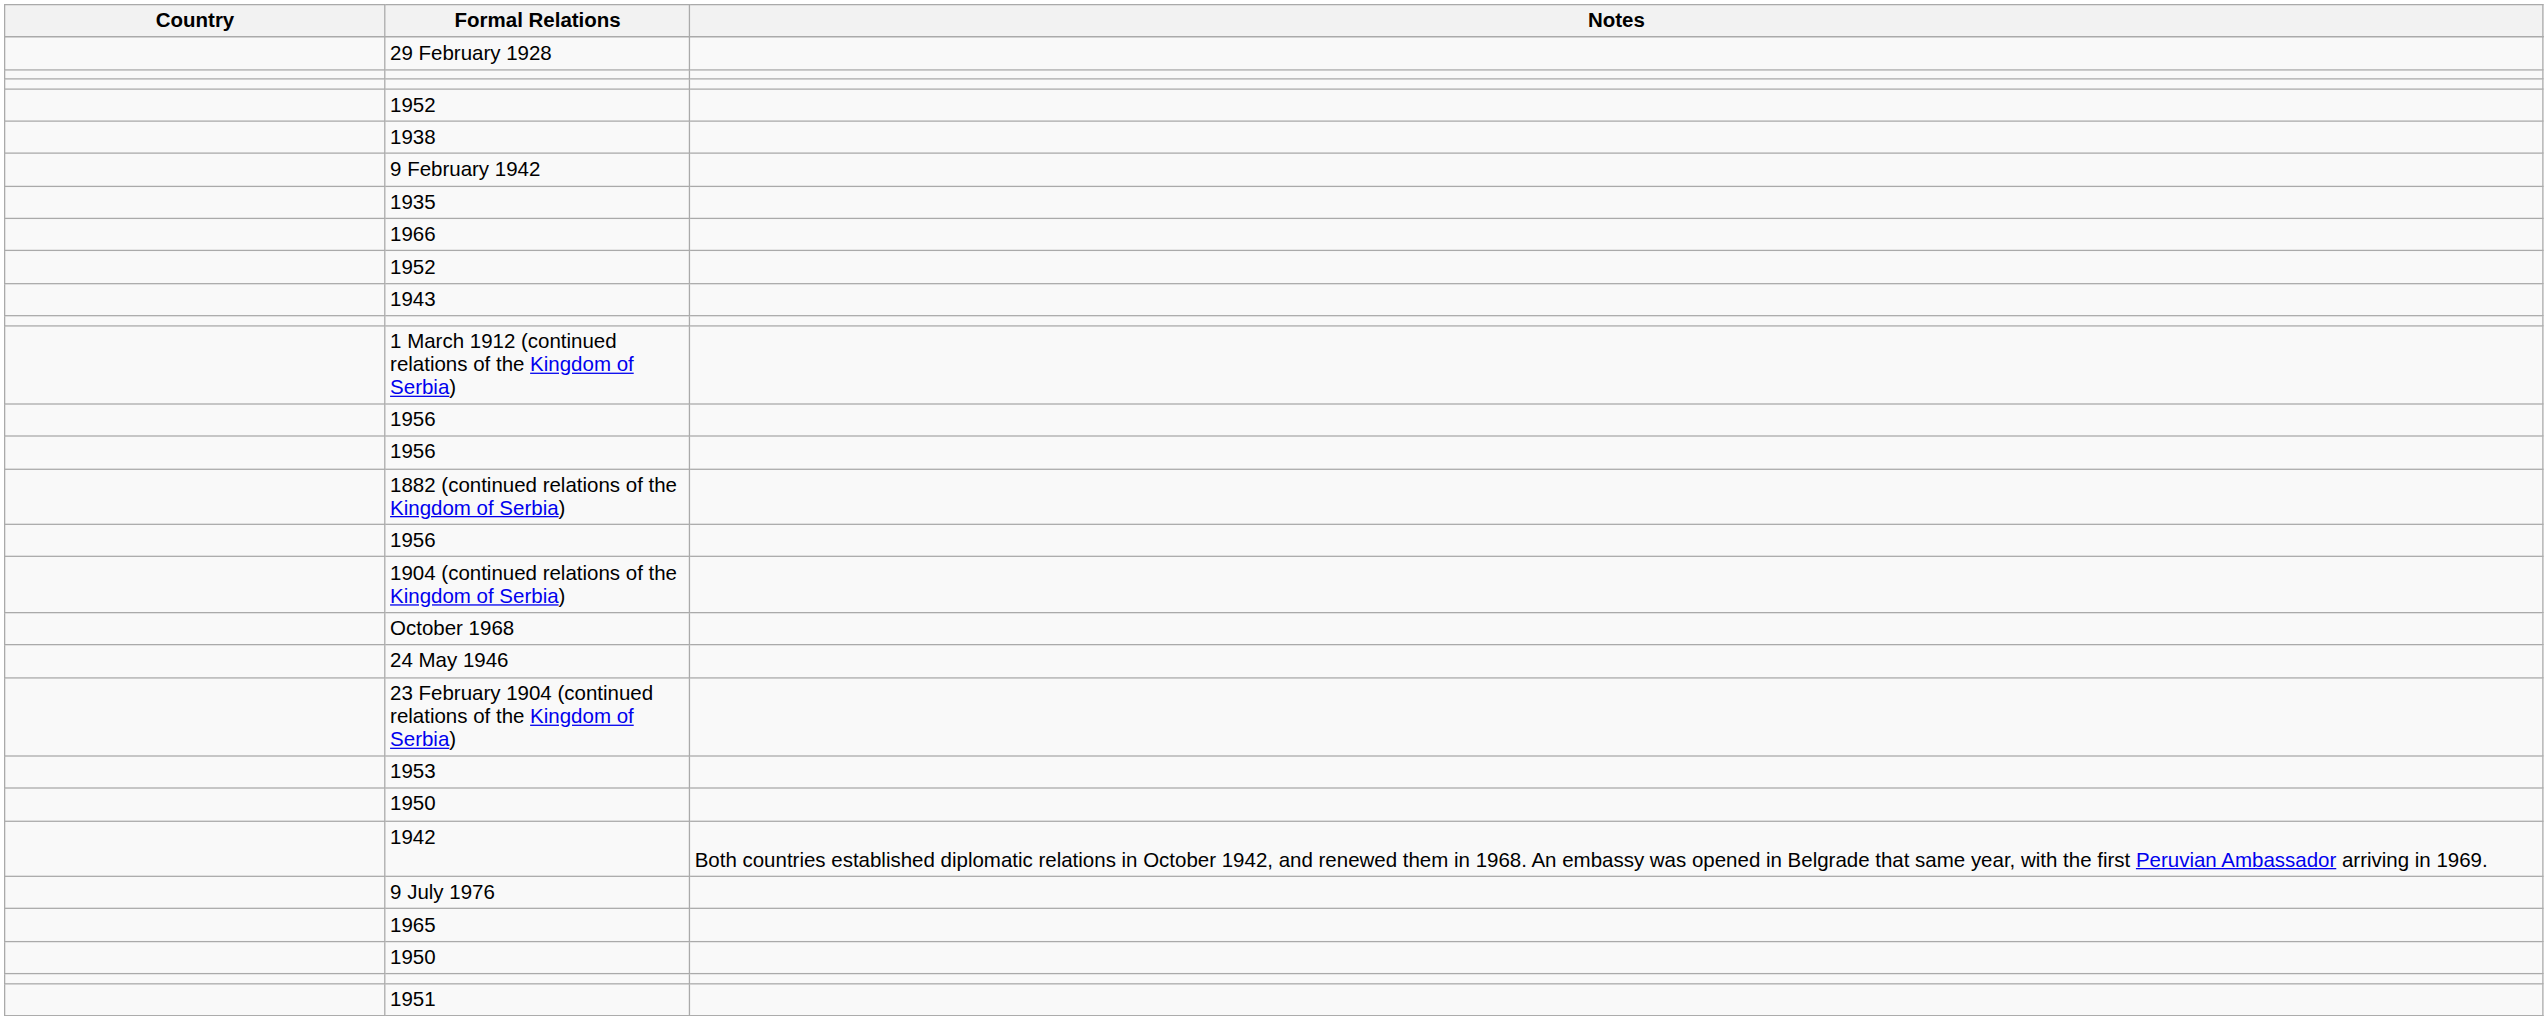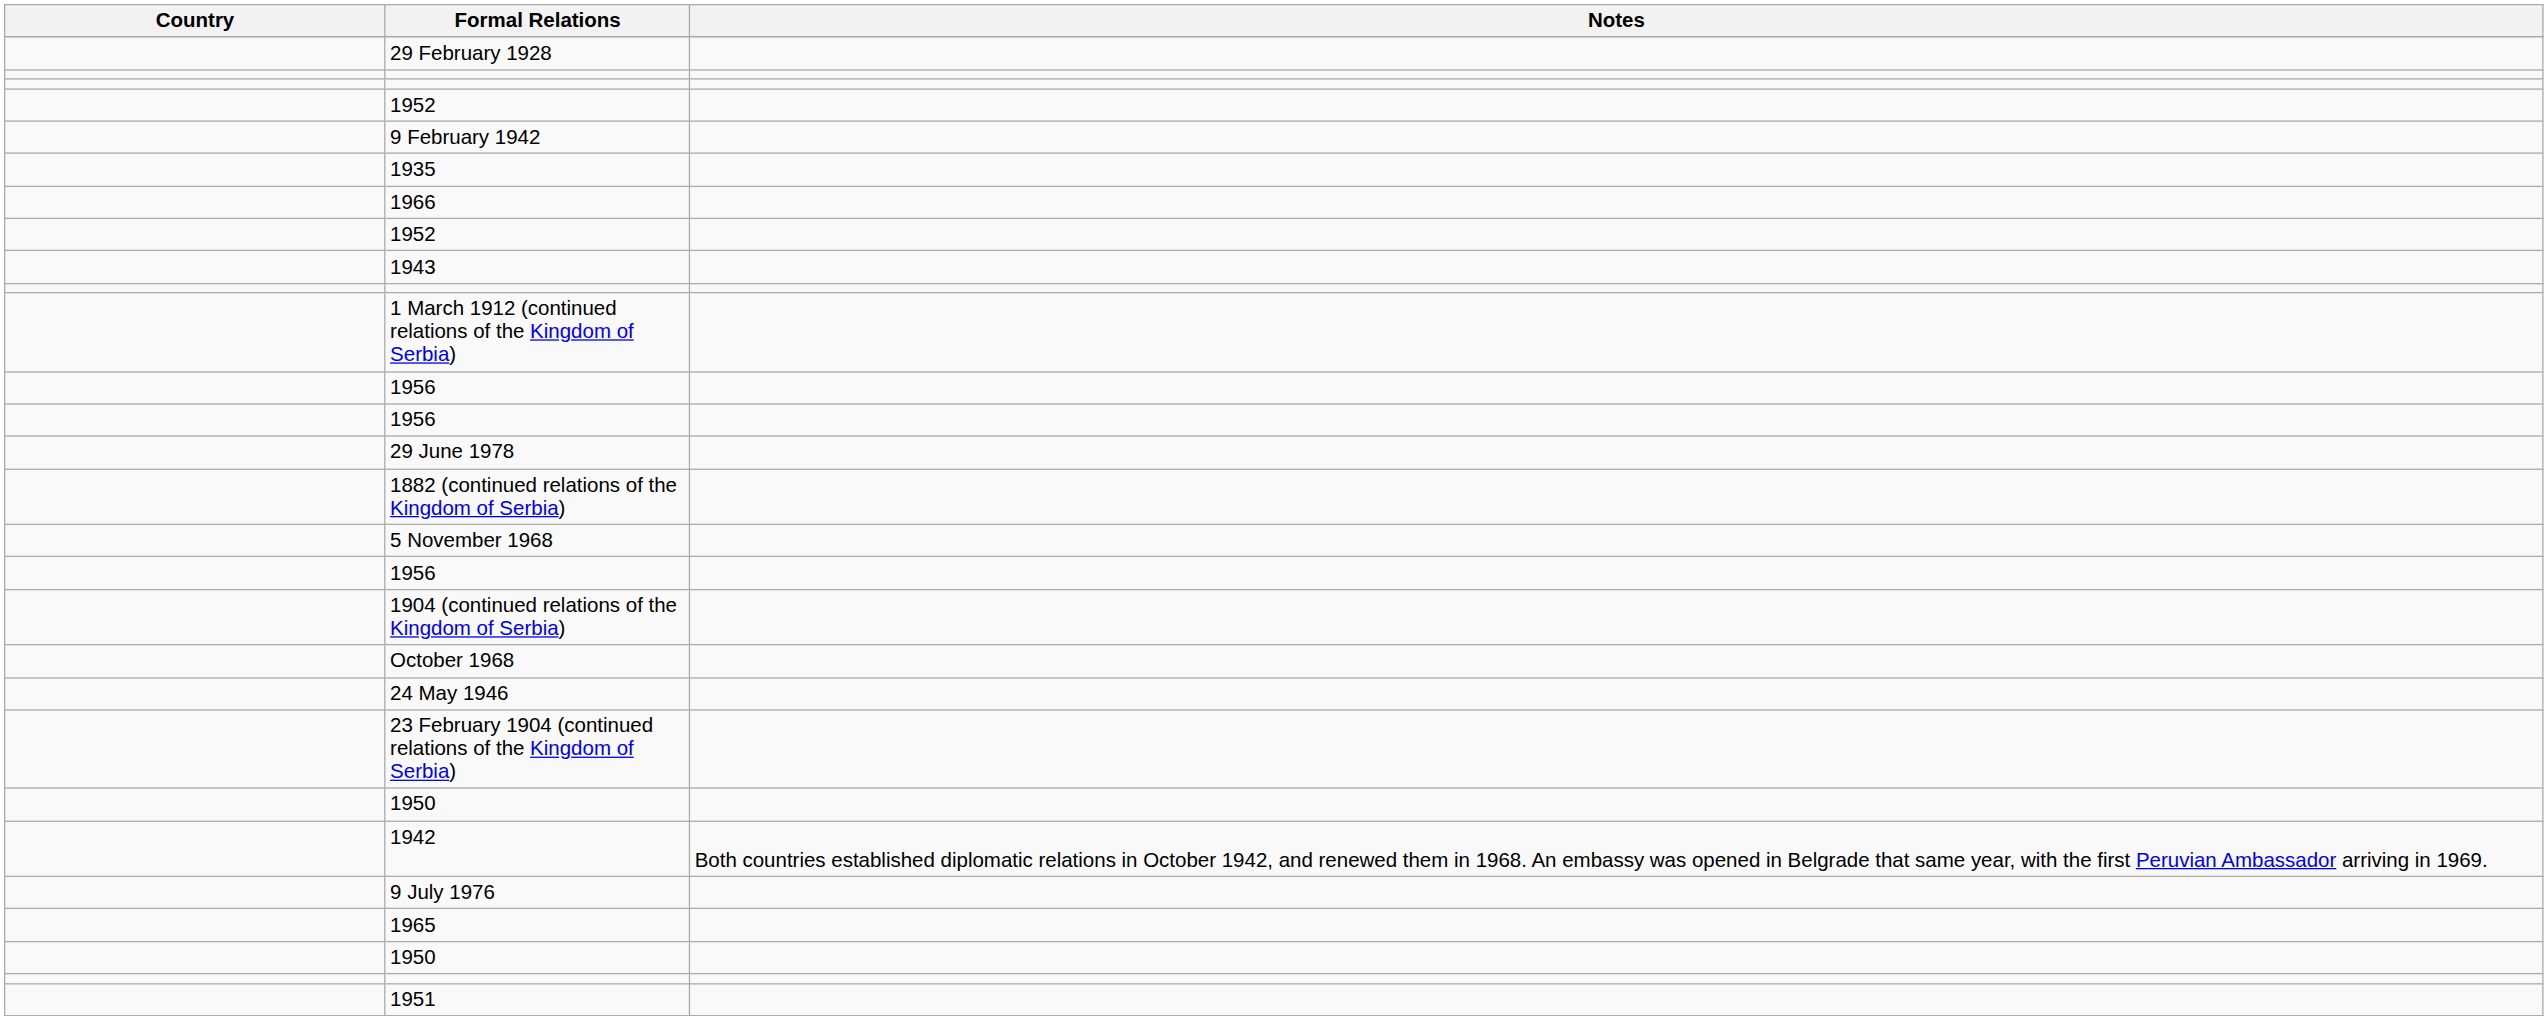 <table class="wikitable sortable" style="width:100%; margin:auto;">
 <tr>
 <th style="width:15%;">Country</th>
 <th style="width:12%;">Formal Relations</th>
 <th>Notes</th>
 </tr>
 <tr valign="top">
 </tr>
 <tr valign="top">
 <td></td>
 <td>29 February 1928</td>
 <td></td>
 </tr>
 <tr valign="top">
 <td></td>
 <td></td>
 <td></td>
 </tr>
 <tr valign="top">
 <td></td>
 <td></td>
 <td></td>
 </tr>
 <tr valign="top">
 <td></td>
 <td>1952</td>
-<td></td>
-</tr>
-<tr valign="top">
-<td></td>
-<td>1938</td>
 <td></td>
 </tr>
 <tr valign="top">
 <td></td>
 <td>9 February 1942</td>
 <td></td>
 </tr>
 <tr valign="top">
 <td></td>
 <td>1935</td>
 <td></td>
 </tr>
 <tr valign="top">
 <td></td>
 <td>1966</td>
 <td></td>
 </tr>
 <tr valign="top">
 <td></td>
 <td>1952</td>
 <td></td>
 </tr>
 <tr valign="top">
 <td></td>
 <td>1943</td>
 <td></td>
 </tr>
 <tr valign="top">
 <td></td>
 <td></td>
 <td></td>
 </tr>
 <tr valign="top">
 <td></td>
 <td>1 March 1912 (continued relations of the <a href='#'>Kingdom of Serbia</a>)</td>
 <td></td>
 </tr>
 <tr valign="top">
 <td></td>
 <td>1956</td>
 <td></td>
 </tr>
 <tr valign="top">
 <td></td>
 <td>1956</td>
 <td></td>
 </tr>
 <tr valign="top">
 <td></td>
+<td>29 June 1978</td>
+<td></td>
+</tr>
+<tr valign="top">
+<td></td>
 <td>1882 (continued relations of the <a href='#'>Kingdom of Serbia</a>)</td>
+<td></td>
+</tr>
+<tr valign="top">
+<td></td>
+<td>5 November 1968</td>
 <td></td>
 </tr>
 <tr valign="top">
 <td></td>
 <td>1956</td>
 <td></td>
 </tr>
 <tr valign="top">
 <td></td>
 <td>1904 (continued relations of the <a href='#'>Kingdom of Serbia</a>)</td>
 <td></td>
 </tr>
 <tr valign="top">
 <td></td>
 <td>October 1968</td>
 <td></td>
 </tr>
 <tr valign="top">
 <td></td>
 <td>24 May 1946</td>
 <td></td>
 </tr>
 <tr valign="top">
 <td></td>
 <td>23 February 1904 (continued relations of the <a href='#'>Kingdom of Serbia</a>)</td>
-<td></td>
-</tr>
-<tr valign="top">
-<td></td>
-<td>1953</td>
 <td></td>
 </tr>
 <tr valign="top">
 <td></td>
 <td>1950</td>
 <td></td>
 </tr>
 <tr valign="top">
 <td></td>
 <td>1942</td>
 <td><br>Both countries established diplomatic relations in October 1942, and renewed them in 1968. An embassy was opened in Belgrade that same year, with the first <a href='#'>Peruvian Ambassador</a> arriving in 1969.</td>
 </tr>
 <tr valign="top">
 <td></td>
 <td>9 July 1976</td>
 <td></td>
 </tr>
 <tr valign="top">
 <td></td>
 <td>1965</td>
 <td></td>
 </tr>
 <tr valign="top">
 <td></td>
 <td>1950</td>
 <td></td>
 </tr>
 <tr valign="top">
 <td></td>
 <td></td>
 <td></td>
 </tr>
 <tr valign="top">
 <td></td>
 <td>1951</td>
 <td></td>
 </tr>
 <tr valign="top">
 </tr>
 </table>
